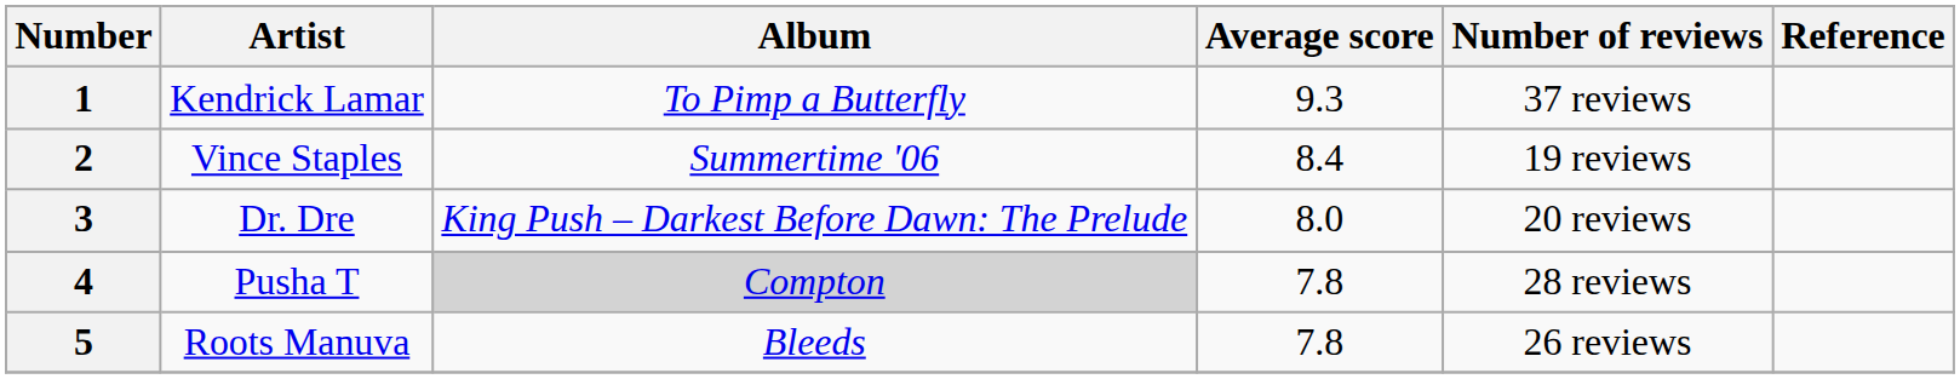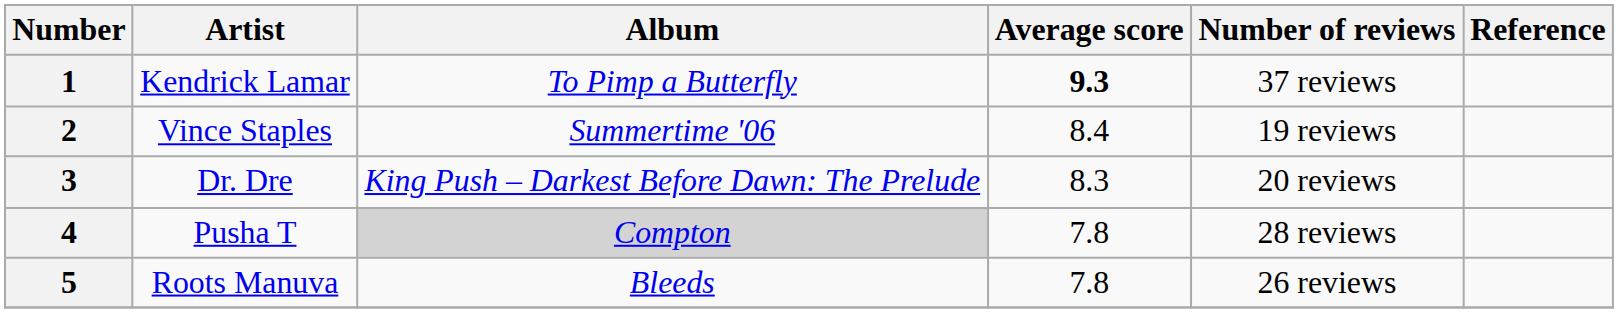 <table class="wikitable" style="text-align:center;">
 <tr>
 <th scope="col">Number</th>
 <th scope="col">Artist</th>
 <th scope="col">Album</th>
 <th scope="col">Average score</th>
 <th scope="col">Number of reviews</th>
 <th scope="col">Reference</th>
 </tr>
 <tr>
 <th>1</th>
 <td><a href='#'>Kendrick Lamar</a></td>
 <td><em><a href='#'>To Pimp a Butterfly</a></em></td>
-<td>9.3</td>
+<td><strong>9.3</strong></td>
 <td>37 reviews</td>
 <td></td>
 </tr>
 <tr>
 <th>2</th>
 <td><a href='#'>Vince Staples</a></td>
 <td><em><a href='#'>Summertime '06</a></em></td>
 <td>8.4</td>
 <td>19 reviews</td>
 <td></td>
 </tr>
 <tr>
 <th>3</th>
 <td><a href='#'>Dr. Dre</a></td>
 <td><em><a href='#'>King Push – Darkest Before Dawn: The Prelude</a></em></td>
-<td>8.0</td>
+<td>8.3</td>
 <td>20 reviews</td>
 <td></td>
 </tr>
 <tr>
 <th>4</th>
 <td><a href='#'>Pusha T</a></td>
 <td style="background: lightgrey;"><em><a href='#'>Compton</a></em></td>
 <td>7.8</td>
 <td>28 reviews</td>
 <td></td>
 </tr>
 <tr>
 <th>5</th>
 <td><a href='#'>Roots Manuva</a></td>
 <td><em><a href='#'>Bleeds</a></em></td>
 <td>7.8</td>
 <td>26 reviews</td>
 <td></td>
 </tr>
 <tr>
 </tr>
 </table>
